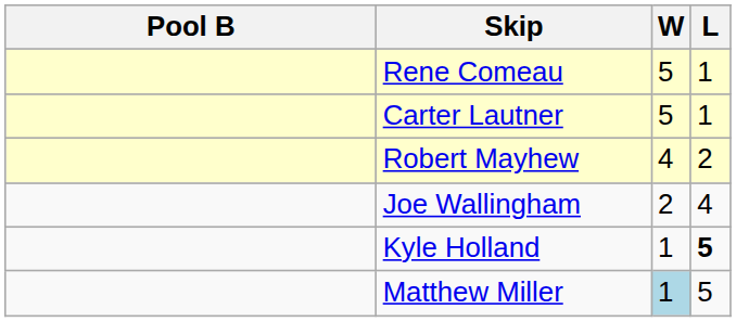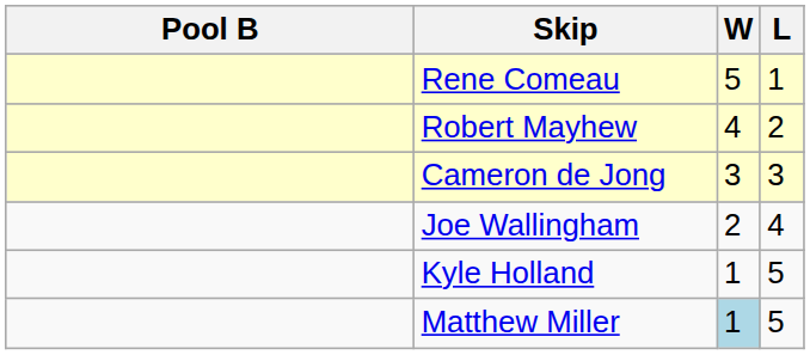 <table class="wikitable">
 <tr>
 <th width=205>Pool B</th>
 <th width=150>Skip</th>
 <th width=15>W</th>
 <th width=15>L</th>
 </tr>
 <tr bgcolor=#ffffcc>
 <td></td>
 <td><a href='#'>Rene Comeau</a></td>
 <td>5</td>
 <td>1</td>
 </tr>
 <tr bgcolor=#ffffcc>
 <td></td>
-<td><a href='#'>Carter Lautner</a></td>
-<td>5</td>
-<td>1</td>
+<td><a href='#'>Robert Mayhew</a></td>
+<td>4</td>
+<td>2</td>
 </tr>
 <tr bgcolor=#ffffcc>
 <td></td>
-<td><a href='#'>Robert Mayhew</a></td>
-<td>4</td>
-<td>2</td>
+<td><a href='#'>Cameron de Jong</a></td>
+<td>3</td>
+<td>3</td>
 </tr>
 <tr>
 <td></td>
 <td><a href='#'>Joe Wallingham</a></td>
 <td>2</td>
 <td>4</td>
 </tr>
 <tr>
 <td></td>
 <td><a href='#'>Kyle Holland</a></td>
 <td>1</td>
-<td><strong>5</strong></td>
+<td>5</td>
 </tr>
 <tr>
 <td></td>
 <td><a href='#'>Matthew Miller</a></td>
 <td style="background: lightblue;">1</td>
 <td>5</td>
 </tr>
 </table>
